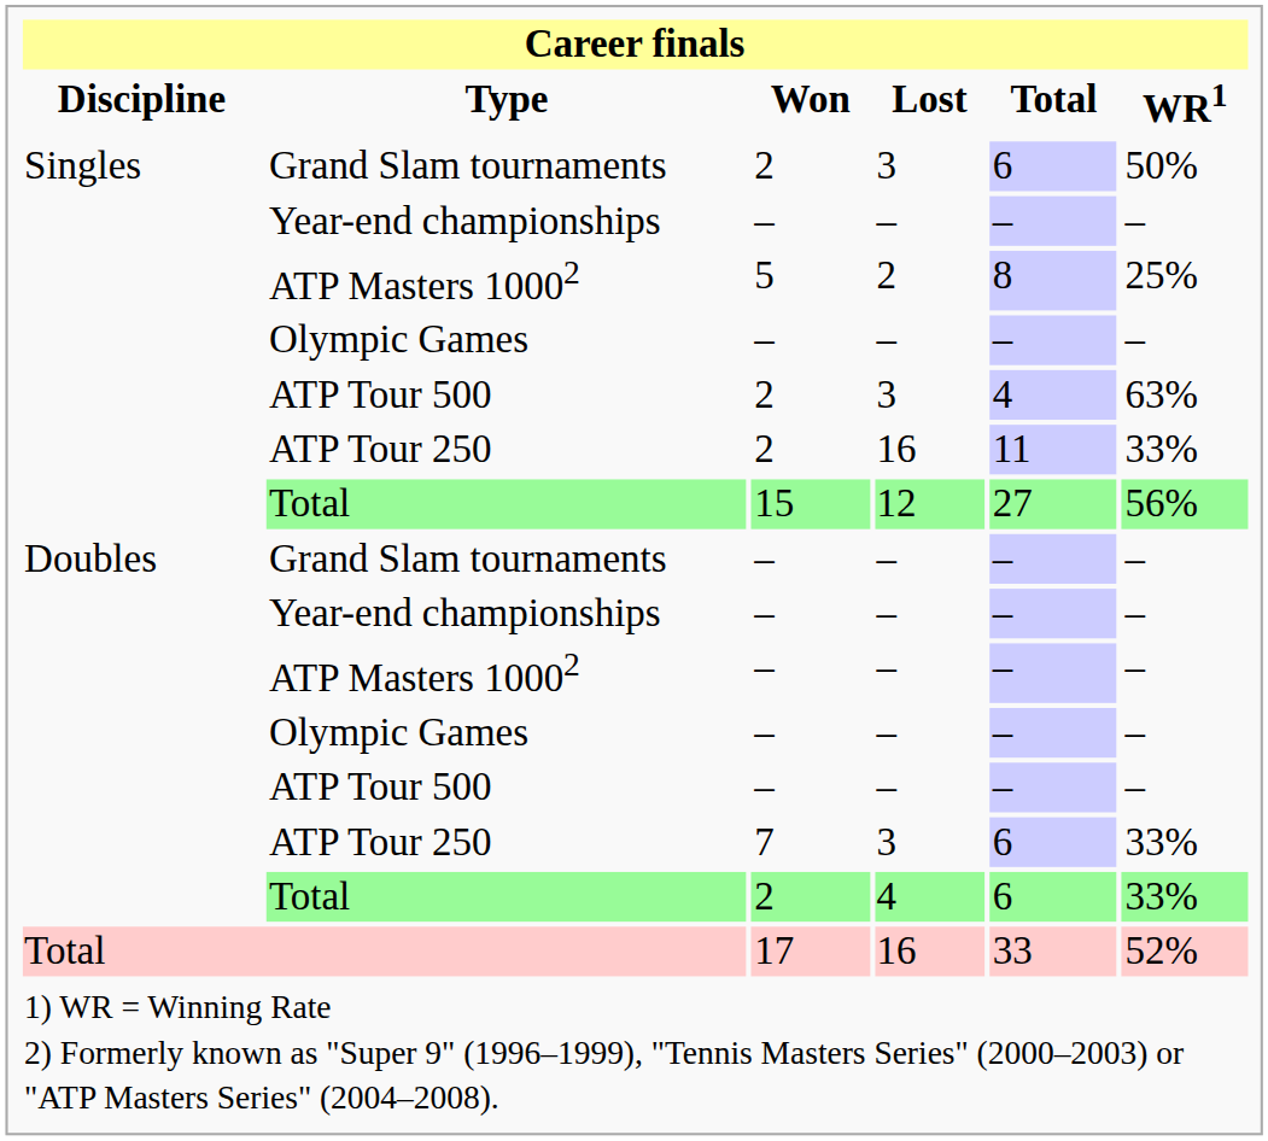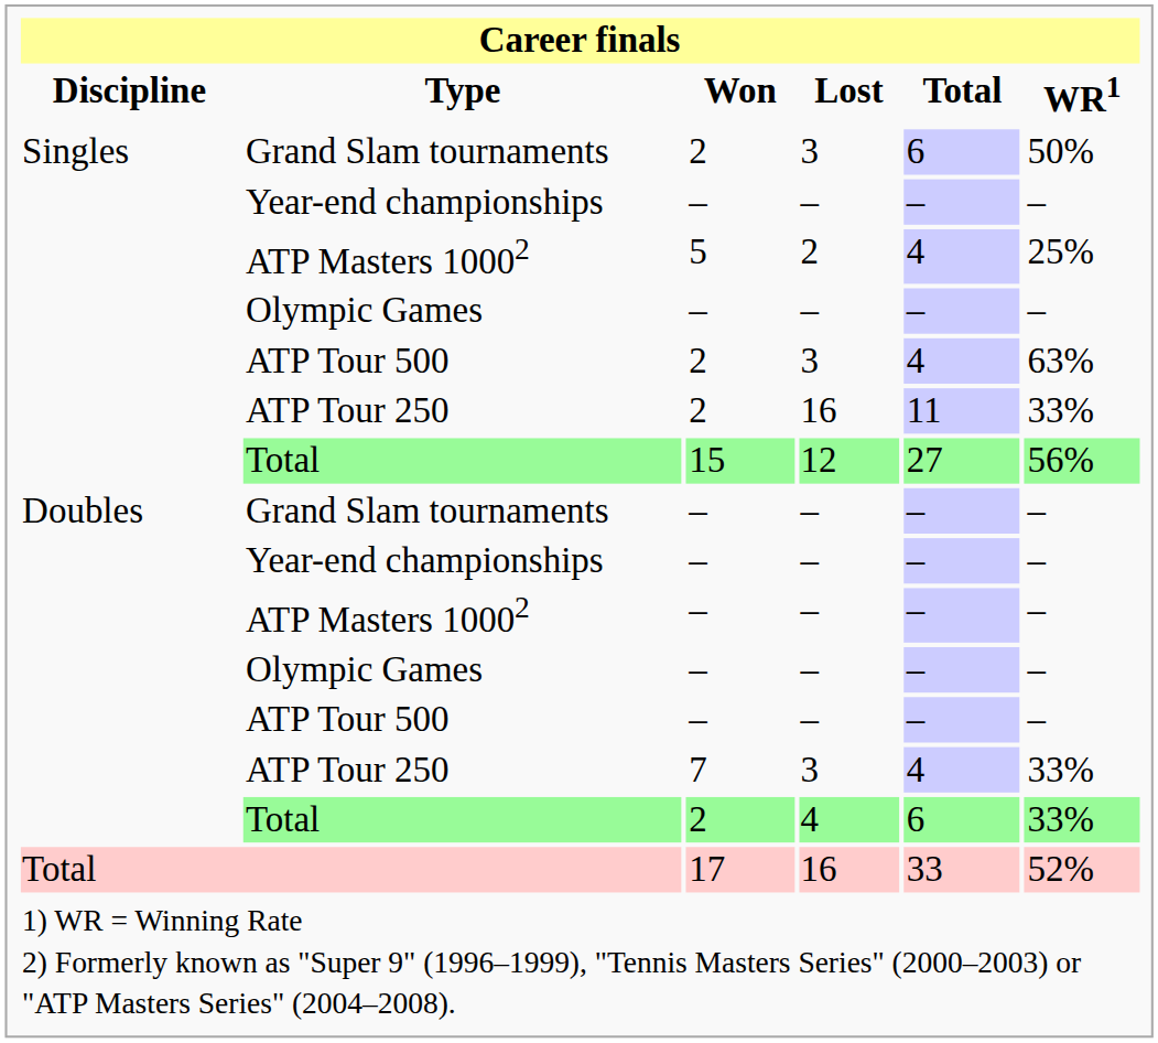 <table class="infobox vcard vevent" style="width:40%;">
 <tr bgcolor=FFFF99>
 <th colspan=6>Career finals</th>
 </tr>
 <tr>
 <th>Discipline</th>
 <th>Type</th>
 <th>Won</th>
 <th>Lost</th>
 <th>Total</th>
 <th>WR<sup>1</sup></th>
 </tr>
 <tr>
 <td rowspan=7>Singles</td>
 <td>Grand Slam tournaments</td>
 <td>2</td>
 <td>3</td>
 <td style="background:#ccf;">6</td>
 <td>50%</td>
 </tr>
 <tr>
 <td>Year-end championships</td>
 <td>–</td>
 <td>–</td>
 <td style="background:#ccf;">–</td>
 <td>–</td>
 </tr>
 <tr>
 <td>ATP Masters 1000<sup>2</sup></td>
 <td>5</td>
 <td>2</td>
-<td style="background:#ccf;">8</td>
+<td style="background:#ccf;">4</td>
 <td>25%</td>
 </tr>
 <tr>
 <td>Olympic Games</td>
 <td>–</td>
 <td>–</td>
 <td style="background:#ccf;">–</td>
 <td>–</td>
 </tr>
 <tr>
 <td>ATP Tour 500</td>
 <td>2</td>
 <td>3</td>
 <td style="background:#ccf;">4</td>
 <td>63%</td>
 </tr>
 <tr>
 <td>ATP Tour 250</td>
 <td>2</td>
 <td>16</td>
 <td style="background:#ccf;">11</td>
 <td>33%</td>
 </tr>
 <tr bgcolor=98fb98>
 <td>Total</td>
 <td>15</td>
 <td>12</td>
 <td>27</td>
 <td>56%</td>
 </tr>
 <tr>
 <td rowspan=7>Doubles</td>
 <td>Grand Slam tournaments</td>
 <td>–</td>
 <td>–</td>
 <td style="background:#ccf;">–</td>
 <td>–</td>
 </tr>
 <tr>
 <td>Year-end championships</td>
 <td>–</td>
 <td>–</td>
 <td style="background:#ccf;">–</td>
 <td>–</td>
 </tr>
 <tr>
 <td>ATP Masters 1000<sup>2</sup></td>
 <td>–</td>
 <td>–</td>
 <td style="background:#ccf;">–</td>
 <td>–</td>
 </tr>
 <tr>
 <td>Olympic Games</td>
 <td>–</td>
 <td>–</td>
 <td style="background:#ccf;">–</td>
 <td>–</td>
 </tr>
 <tr>
 <td>ATP Tour 500</td>
 <td>–</td>
 <td>–</td>
 <td style="background:#ccf;">–</td>
 <td>–</td>
 </tr>
 <tr>
 <td>ATP Tour 250</td>
 <td>7</td>
 <td>3</td>
-<td style="background:#ccf;">6</td>
+<td style="background:#ccf;">4</td>
 <td>33%</td>
 </tr>
 <tr bgcolor=98fb98>
 <td>Total</td>
 <td>2</td>
 <td>4</td>
 <td>6</td>
 <td>33%</td>
 </tr>
 <tr bgcolor=FFCCCC>
 <td colspan=2>Total</td>
 <td>17</td>
 <td>16</td>
 <td>33</td>
 <td>52%</td>
 </tr>
 <tr>
 <td colspan=6><small>1) WR = Winning Rate <br>2) Formerly known as "Super 9" (1996–1999), "Tennis Masters Series" (2000–2003) or "ATP Masters Series" (2004–2008).</small></td>
 </tr>
 </table>
